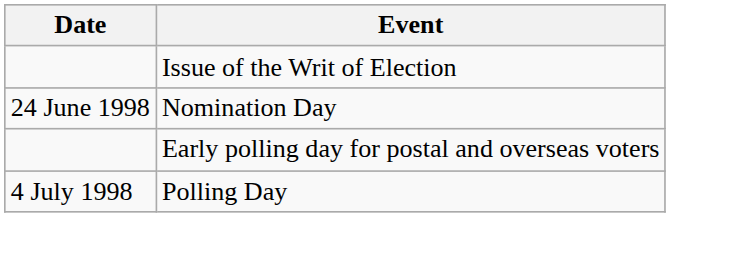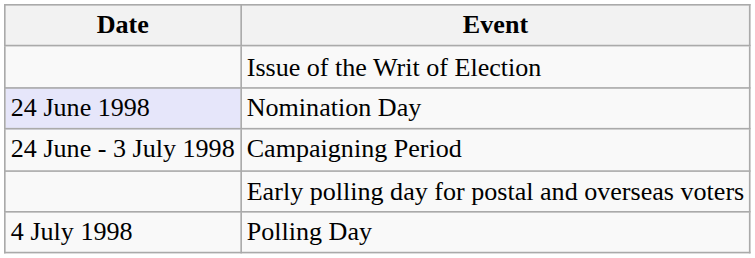 <table class="wikitable">
 <tr>
 <th>Date</th>
 <th>Event</th>
 </tr>
 <tr>
 <td></td>
 <td>Issue of the Writ of Election</td>
 </tr>
 <tr>
-<td>24 June 1998</td>
+<td style="background: lavender;">24 June 1998</td>
 <td>Nomination Day</td>
+</tr>
+<tr>
+<td>24 June - 3 July 1998</td>
+<td>Campaigning Period</td>
 </tr>
 <tr>
 <td></td>
 <td>Early polling day for postal and overseas voters</td>
 </tr>
 <tr>
 <td>4 July 1998</td>
 <td>Polling Day</td>
 </tr>
 </table>
